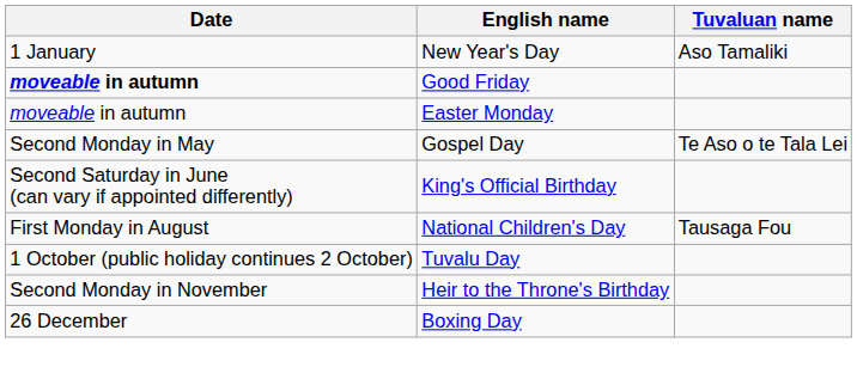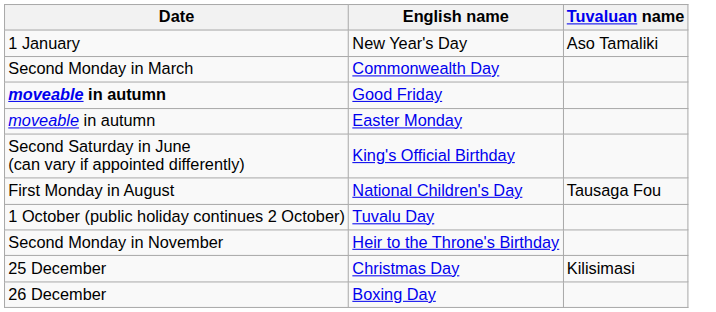 <table class="wikitable">
 <tr>
 <th>Date</th>
 <th>English name</th>
 <th><a href='#'>Tuvaluan</a> name</th>
 </tr>
 <tr>
 <td>1 January</td>
 <td>New Year's Day</td>
 <td>Aso Tamaliki</td>
 </tr>
 <tr>
+<td>Second Monday in March</td>
+<td><a href='#'>Commonwealth Day</a></td>
+<td></td>
+</tr>
+<tr>
 <td><strong><em><a href='#'>moveable</a></em> in autumn</strong></td>
 <td><a href='#'>Good Friday</a></td>
 <td></td>
 </tr>
 <tr>
 <td><em><a href='#'>moveable</a></em> in autumn</td>
 <td><a href='#'>Easter Monday</a></td>
 <td></td>
-</tr>
-<tr>
-<td>Second Monday in May</td>
-<td>Gospel Day</td>
-<td>Te Aso o te Tala Lei</td>
 </tr>
 <tr>
 <td>Second Saturday in June <br>(can vary if appointed differently)</td>
 <td><a href='#'>King's Official Birthday</a></td>
 <td></td>
 </tr>
 <tr>
 <td>First Monday in August</td>
 <td><a href='#'>National Children's Day</a></td>
 <td>Tausaga Fou</td>
 </tr>
 <tr>
 <td>1 October (public holiday continues 2 October)</td>
 <td><a href='#'>Tuvalu Day</a></td>
 <td></td>
 </tr>
 <tr>
 <td>Second Monday in November</td>
 <td><a href='#'>Heir to the Throne's Birthday</a></td>
 <td></td>
 </tr>
 <tr>
+<td>25 December</td>
+<td><a href='#'>Christmas Day</a></td>
+<td>Kilisimasi</td>
+</tr>
+<tr>
 <td>26 December</td>
 <td><a href='#'>Boxing Day</a></td>
 <td></td>
 </tr>
 </table>
